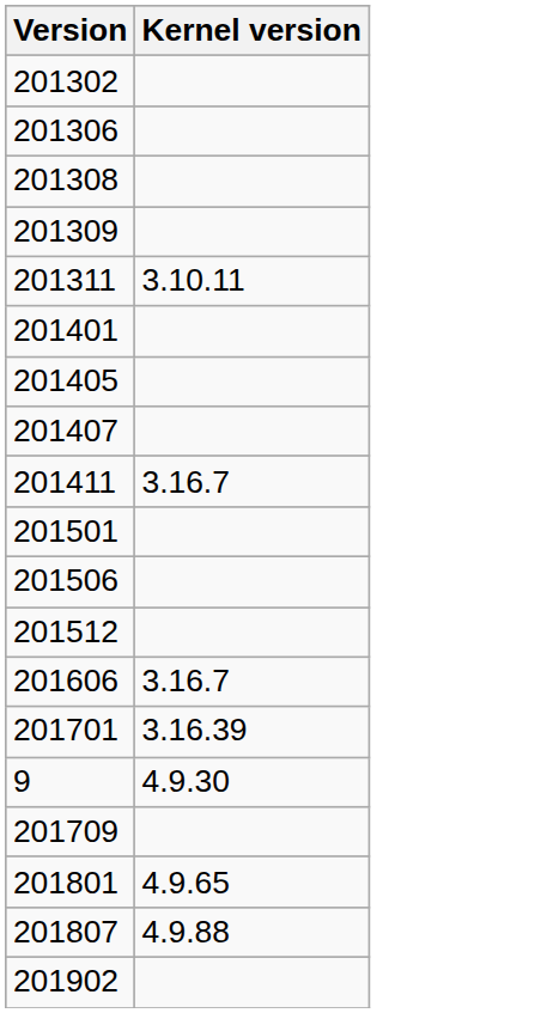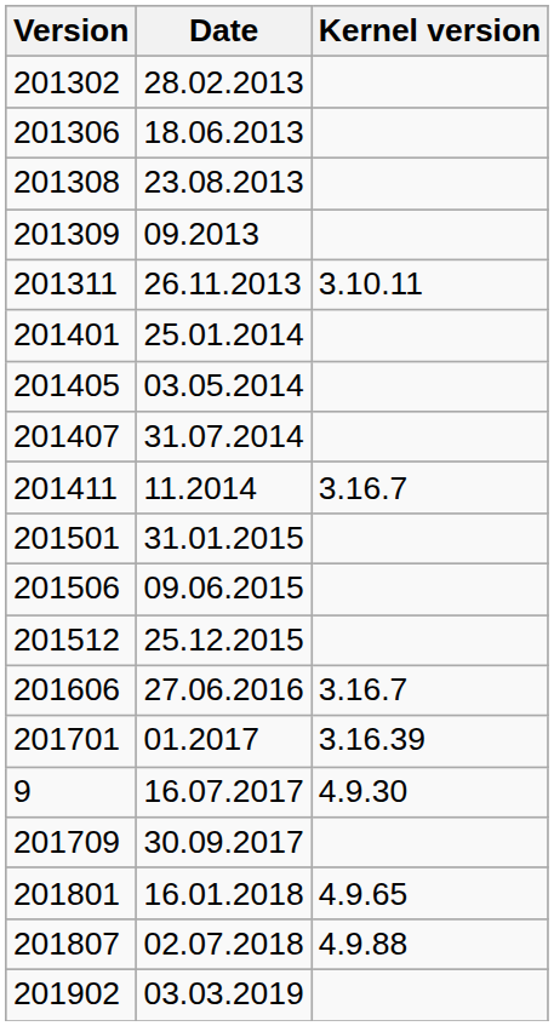 <table class="wikitable sortable">
 <tr>
 <th>Version</th>
+<th>Date</th>
 <th>Kernel version</th>
 </tr>
 <tr>
 <td>201302</td>
+<td>28.02.2013</td>
 <td></td>
 </tr>
 <tr>
 <td>201306</td>
+<td>18.06.2013</td>
 <td></td>
 </tr>
 <tr>
 <td>201308</td>
+<td>23.08.2013</td>
 <td></td>
 </tr>
 <tr>
 <td>201309</td>
+<td>09.2013</td>
 <td></td>
 </tr>
 <tr>
 <td>201311</td>
+<td>26.11.2013</td>
 <td>3.10.11</td>
 </tr>
 <tr>
 <td>201401</td>
+<td>25.01.2014</td>
 <td></td>
 </tr>
 <tr>
 <td>201405</td>
+<td>03.05.2014</td>
 <td></td>
 </tr>
 <tr>
 <td>201407</td>
+<td>31.07.2014</td>
 <td></td>
 </tr>
 <tr>
 <td>201411</td>
+<td>11.2014</td>
 <td>3.16.7</td>
 </tr>
 <tr>
 <td>201501</td>
+<td>31.01.2015</td>
 <td></td>
 </tr>
 <tr>
 <td>201506</td>
+<td>09.06.2015</td>
 <td></td>
 </tr>
 <tr>
 <td>201512</td>
+<td>25.12.2015</td>
 <td></td>
 </tr>
 <tr>
 <td>201606</td>
+<td>27.06.2016</td>
 <td>3.16.7</td>
 </tr>
 <tr>
 <td>201701</td>
+<td>01.2017</td>
 <td>3.16.39</td>
 </tr>
 <tr>
 <td>9</td>
+<td>16.07.2017</td>
 <td>4.9.30</td>
 </tr>
 <tr>
 <td>201709</td>
+<td>30.09.2017</td>
 <td></td>
 </tr>
 <tr>
 <td>201801</td>
+<td>16.01.2018</td>
 <td>4.9.65</td>
 </tr>
 <tr>
 <td>201807</td>
+<td>02.07.2018</td>
 <td>4.9.88</td>
 </tr>
 <tr>
 <td>201902</td>
+<td>03.03.2019</td>
 <td></td>
 </tr>
 </table>
